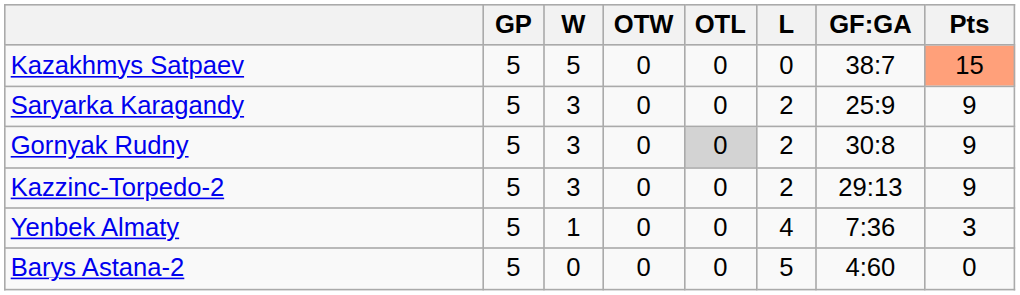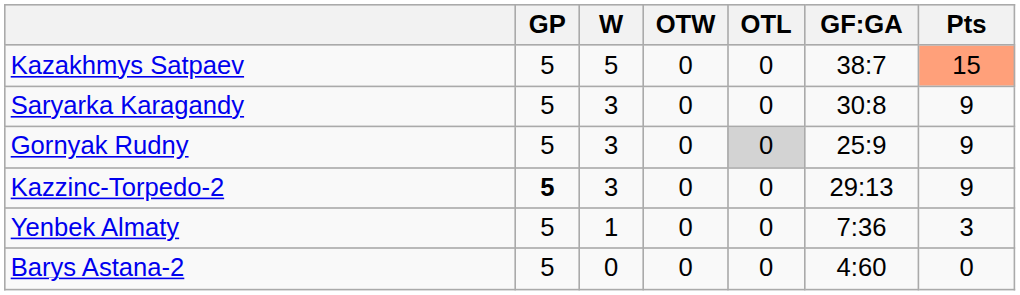 <table class="wikitable" width="50%">
 <tr>
 <th width="40%" bgcolor="#e0e0e0"></th>
 <th width="5%" bgcolor="#e0e0e0">GP</th>
 <th width="5%" bgcolor="#e0e0e0">W</th>
 <th width="5%" bgcolor="#e0e0e0">OTW</th>
 <th width="5%" bgcolor="#e0e0e0">OTL</th>
-<th width="5%" bgcolor="#e0e0e0">L</th>
 <th width="7.5%" bgcolor="#e0e0e0">GF:GA</th>
 <th width="7.5%" bgcolor="#e0e0e0">Pts</th>
 </tr>
 <tr align="center">
 <td align="left"><a href='#'>Kazakhmys Satpaev</a></td>
 <td>5</td>
 <td>5</td>
-<td>0</td>
 <td>0</td>
 <td>0</td>
 <td>38:7</td>
 <td style="background: lightsalmon;">15</td>
 </tr>
 <tr align="center">
 <td align="left"><a href='#'>Saryarka Karagandy</a></td>
 <td>5</td>
 <td>3</td>
 <td>0</td>
 <td>0</td>
-<td>2</td>
-<td>25:9</td>
+<td>30:8</td>
 <td>9</td>
 </tr>
 <tr align="center">
 <td align="left"><a href='#'>Gornyak Rudny</a></td>
 <td>5</td>
 <td>3</td>
 <td>0</td>
 <td style="background: lightgrey;">0</td>
-<td>2</td>
-<td>30:8</td>
+<td>25:9</td>
 <td>9</td>
 </tr>
 <tr align="center">
 <td align="left"><a href='#'>Kazzinc-Torpedo-2</a></td>
-<td>5</td>
+<td><strong>5</strong></td>
 <td>3</td>
 <td>0</td>
 <td>0</td>
-<td>2</td>
 <td>29:13</td>
 <td>9</td>
 </tr>
 <tr align="center">
 <td align="left"><a href='#'>Yenbek Almaty</a></td>
 <td>5</td>
 <td>1</td>
 <td>0</td>
 <td>0</td>
-<td>4</td>
 <td>7:36</td>
 <td>3</td>
 </tr>
 <tr align="center">
 <td align="left"><a href='#'>Barys Astana-2</a></td>
 <td>5</td>
 <td>0</td>
 <td>0</td>
 <td>0</td>
-<td>5</td>
 <td>4:60</td>
 <td>0</td>
 </tr>
 </table>
